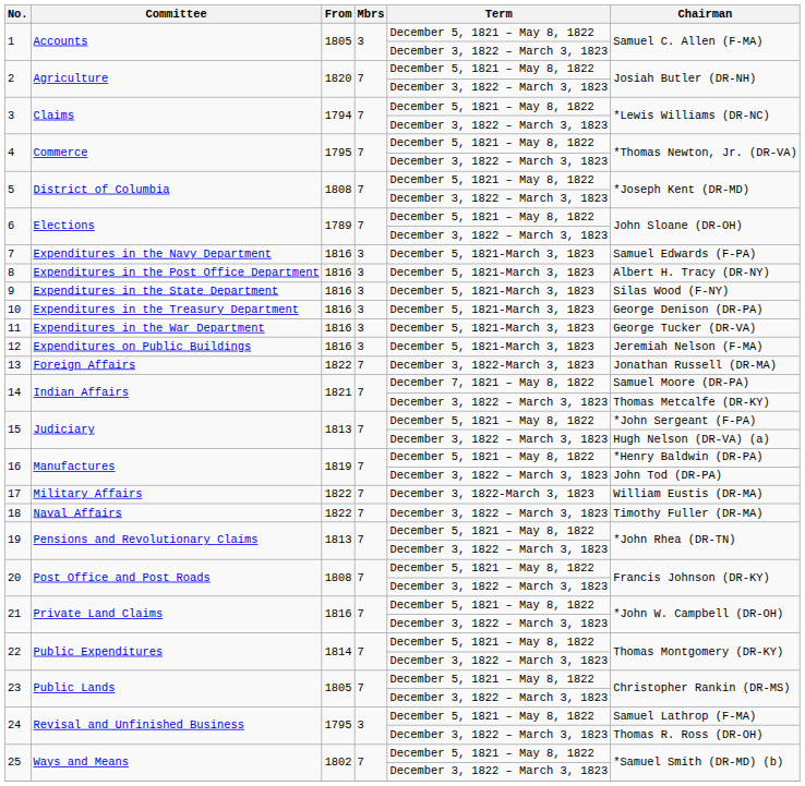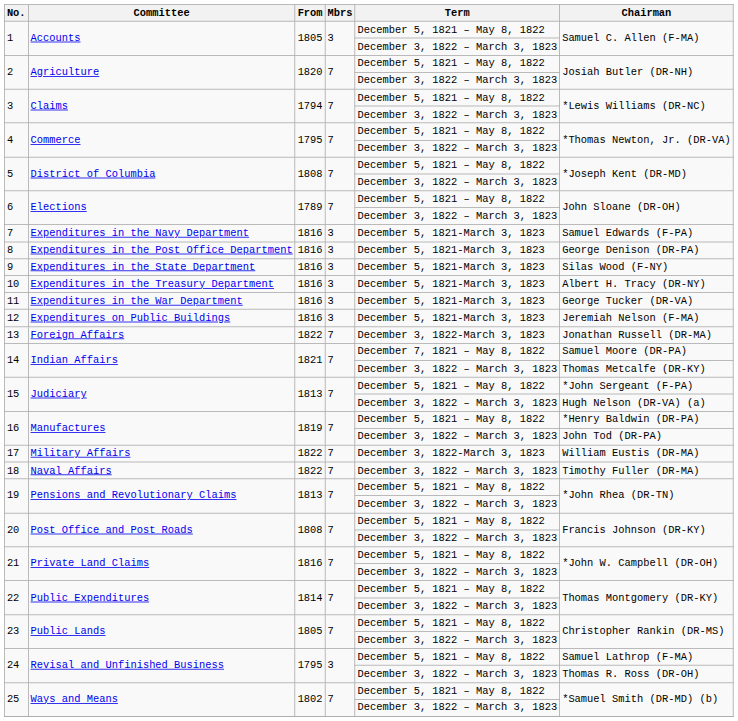 <table class="wikitable">
 <tr valign=bottom>
 <th>No.</th>
 <th>Committee</th>
 <th>From</th>
 <th>Mbrs</th>
 <th>Term</th>
 <th>Chairman</th>
 </tr>
 <tr>
 <td rowspan=2>1</td>
 <td rowspan=2><a href='#'>Accounts</a></td>
 <td rowspan=2>1805</td>
 <td rowspan=2>3</td>
 <td>December 5, 1821 – May 8, 1822</td>
 <td rowspan=2>Samuel C. Allen (F-MA)</td>
 </tr>
 <tr>
 <td>December 3, 1822 – March 3, 1823</td>
 </tr>
 <tr>
 <td rowspan=2>2</td>
 <td rowspan=2><a href='#'>Agriculture</a></td>
 <td rowspan=2>1820</td>
 <td rowspan=2>7</td>
 <td>December 5, 1821 – May 8, 1822</td>
 <td rowspan=2>Josiah Butler (DR-NH)</td>
 </tr>
 <tr>
 <td>December 3, 1822 – March 3, 1823</td>
 </tr>
 <tr>
 <td rowspan=2>3</td>
 <td rowspan=2><a href='#'>Claims</a></td>
 <td rowspan=2>1794</td>
 <td rowspan=2>7</td>
 <td>December 5, 1821 – May 8, 1822</td>
 <td rowspan=2>*Lewis Williams (DR-NC)</td>
 </tr>
 <tr>
 <td>December 3, 1822 – March 3, 1823</td>
 </tr>
 <tr>
 <td rowspan=2>4</td>
 <td rowspan=2><a href='#'>Commerce</a></td>
 <td rowspan=2>1795</td>
 <td rowspan=2>7</td>
 <td>December 5, 1821 – May 8, 1822</td>
 <td rowspan=2>*Thomas Newton, Jr. (DR-VA)</td>
 </tr>
 <tr>
 <td>December 3, 1822 – March 3, 1823</td>
 </tr>
 <tr>
 <td rowspan=2>5</td>
 <td rowspan=2><a href='#'>District of Columbia</a></td>
 <td rowspan=2>1808</td>
 <td rowspan=2>7</td>
 <td>December 5, 1821 – May 8, 1822</td>
 <td rowspan=2>*Joseph Kent (DR-MD)</td>
 </tr>
 <tr>
 <td>December 3, 1822 – March 3, 1823</td>
 </tr>
 <tr>
 <td rowspan=2>6</td>
 <td rowspan=2><a href='#'>Elections</a></td>
 <td rowspan=2>1789</td>
 <td rowspan=2>7</td>
 <td>December 5, 1821 – May 8, 1822</td>
 <td rowspan=2>John Sloane (DR-OH)</td>
 </tr>
 <tr>
 <td>December 3, 1822 – March 3, 1823</td>
 </tr>
 <tr>
 <td>7</td>
 <td><a href='#'>Expenditures in the Navy Department</a></td>
 <td>1816</td>
 <td>3</td>
 <td>December 5, 1821-March 3, 1823</td>
 <td>Samuel Edwards (F-PA)</td>
 </tr>
 <tr>
 <td>8</td>
 <td><a href='#'>Expenditures in the Post Office Department</a></td>
 <td>1816</td>
 <td>3</td>
 <td>December 5, 1821-March 3, 1823</td>
-<td>Albert H. Tracy (DR-NY)</td>
+<td>George Denison (DR-PA)</td>
 </tr>
 <tr>
 <td>9</td>
 <td><a href='#'>Expenditures in the State Department</a></td>
 <td>1816</td>
 <td>3</td>
 <td>December 5, 1821-March 3, 1823</td>
 <td>Silas Wood (F-NY)</td>
 </tr>
 <tr>
 <td>10</td>
 <td><a href='#'>Expenditures in the Treasury Department</a></td>
 <td>1816</td>
 <td>3</td>
 <td>December 5, 1821-March 3, 1823</td>
-<td>George Denison (DR-PA)</td>
+<td>Albert H. Tracy (DR-NY)</td>
 </tr>
 <tr>
 <td>11</td>
 <td><a href='#'>Expenditures in the War Department</a></td>
 <td>1816</td>
 <td>3</td>
 <td>December 5, 1821-March 3, 1823</td>
 <td>George Tucker (DR-VA)</td>
 </tr>
 <tr>
 <td>12</td>
 <td><a href='#'>Expenditures on Public Buildings</a></td>
 <td>1816</td>
 <td>3</td>
 <td>December 5, 1821-March 3, 1823</td>
 <td>Jeremiah Nelson (F-MA)</td>
 </tr>
 <tr>
 <td>13</td>
 <td><a href='#'>Foreign Affairs</a></td>
 <td>1822</td>
 <td>7</td>
 <td>December 3, 1822-March 3, 1823</td>
 <td>Jonathan Russell (DR-MA)</td>
 </tr>
 <tr>
 <td rowspan=2>14</td>
 <td rowspan=2><a href='#'>Indian Affairs</a></td>
 <td rowspan=2>1821</td>
 <td rowspan=2>7</td>
 <td>December 7, 1821 – May 8, 1822</td>
 <td>Samuel Moore (DR-PA)</td>
 </tr>
 <tr>
 <td>December 3, 1822 – March 3, 1823</td>
 <td>Thomas Metcalfe (DR-KY)</td>
 </tr>
 <tr>
 <td rowspan=2>15</td>
 <td rowspan=2><a href='#'>Judiciary</a></td>
 <td rowspan=2>1813</td>
 <td rowspan=2>7</td>
 <td>December 5, 1821 – May 8, 1822</td>
 <td>*John Sergeant (F-PA)</td>
 </tr>
 <tr>
 <td>December 3, 1822 – March 3, 1823</td>
 <td>Hugh Nelson (DR-VA) (a)</td>
 </tr>
 <tr>
 <td rowspan=2>16</td>
 <td rowspan=2><a href='#'>Manufactures</a></td>
 <td rowspan=2>1819</td>
 <td rowspan=2>7</td>
 <td>December 5, 1821 – May 8, 1822</td>
 <td>*Henry Baldwin (DR-PA)</td>
 </tr>
 <tr>
 <td>December 3, 1822 – March 3, 1823</td>
 <td>John Tod (DR-PA)</td>
 </tr>
 <tr>
 <td>17</td>
 <td><a href='#'>Military Affairs</a></td>
 <td>1822</td>
 <td>7</td>
 <td>December 3, 1822-March 3, 1823</td>
 <td>William Eustis (DR-MA)</td>
 </tr>
 <tr>
 <td>18</td>
 <td><a href='#'>Naval Affairs</a></td>
 <td>1822</td>
 <td>7</td>
 <td>December 3, 1822 – March 3, 1823</td>
 <td>Timothy Fuller (DR-MA)</td>
 </tr>
 <tr>
 <td rowspan=2>19</td>
 <td rowspan=2><a href='#'>Pensions and Revolutionary Claims</a></td>
 <td rowspan=2>1813</td>
 <td rowspan=2>7</td>
 <td>December 5, 1821 – May 8, 1822</td>
 <td rowspan=2>*John Rhea (DR-TN)</td>
 </tr>
 <tr>
 <td>December 3, 1822 – March 3, 1823</td>
 </tr>
 <tr>
 <td rowspan=2>20</td>
 <td rowspan=2><a href='#'>Post Office and Post Roads</a></td>
 <td rowspan=2>1808</td>
 <td rowspan=2>7</td>
 <td>December 5, 1821 – May 8, 1822</td>
 <td rowspan=2>Francis Johnson (DR-KY)</td>
 </tr>
 <tr>
 <td>December 3, 1822 – March 3, 1823</td>
 </tr>
 <tr>
 <td rowspan=2>21</td>
 <td rowspan=2><a href='#'>Private Land Claims</a></td>
 <td rowspan=2>1816</td>
 <td rowspan=2>7</td>
 <td>December 5, 1821 – May 8, 1822</td>
 <td rowspan=2>*John W. Campbell (DR-OH)</td>
 </tr>
 <tr>
 <td>December 3, 1822 – March 3, 1823</td>
 </tr>
 <tr>
 <td rowspan=2>22</td>
 <td rowspan=2><a href='#'>Public Expenditures</a></td>
 <td rowspan=2>1814</td>
 <td rowspan=2>7</td>
 <td>December 5, 1821 – May 8, 1822</td>
 <td rowspan=2>Thomas Montgomery (DR-KY)</td>
 </tr>
 <tr>
 <td>December 3, 1822 – March 3, 1823</td>
 </tr>
 <tr>
 <td rowspan=2>23</td>
 <td rowspan=2><a href='#'>Public Lands</a></td>
 <td rowspan=2>1805</td>
 <td rowspan=2>7</td>
 <td>December 5, 1821 – May 8, 1822</td>
 <td rowspan=2>Christopher Rankin (DR-MS)</td>
 </tr>
 <tr>
 <td>December 3, 1822 – March 3, 1823</td>
 </tr>
 <tr>
 <td rowspan=2>24</td>
 <td rowspan=2><a href='#'>Revisal and Unfinished Business</a></td>
 <td rowspan=2>1795</td>
 <td rowspan=2>3</td>
 <td>December 5, 1821 – May 8, 1822</td>
 <td>Samuel Lathrop (F-MA)</td>
 </tr>
 <tr>
 <td>December 3, 1822 – March 3, 1823</td>
 <td>Thomas R. Ross (DR-OH)</td>
 </tr>
 <tr>
 <td rowspan=2>25</td>
 <td rowspan=2><a href='#'>Ways and Means</a></td>
 <td rowspan=2>1802</td>
 <td rowspan=2>7</td>
 <td>December 5, 1821 – May 8, 1822</td>
 <td rowspan=2>*Samuel Smith (DR-MD) (b)</td>
 </tr>
 <tr>
 <td>December 3, 1822 – March 3, 1823</td>
 </tr>
 <tr>
 </tr>
 </table>
